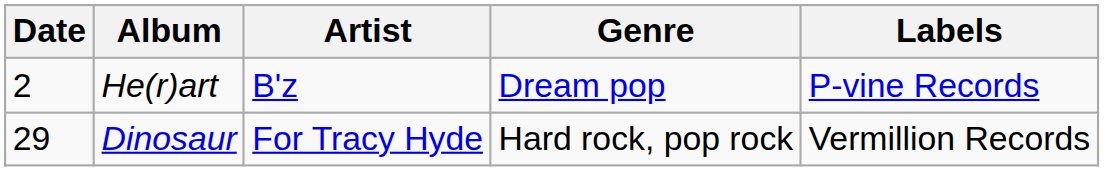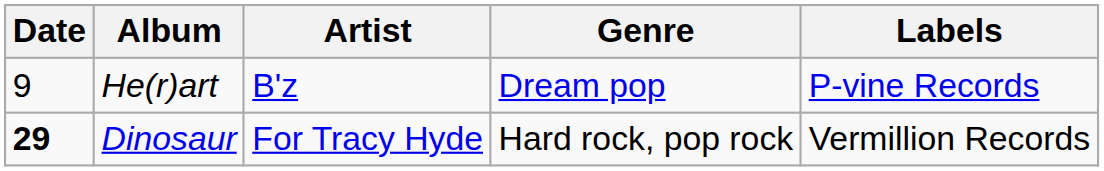 <table class="wikitable">
 <tr>
 <th>Date</th>
 <th>Album</th>
 <th>Artist</th>
 <th>Genre</th>
 <th>Labels</th>
 </tr>
 <tr>
-<td>2</td>
+<td>9</td>
 <td><em>He(r)art</em></td>
 <td><a href='#'>B'z</a></td>
 <td><a href='#'>Dream pop</a></td>
 <td><a href='#'>P-vine Records</a></td>
 </tr>
 <tr>
-<td>29</td>
+<td><strong>29</strong></td>
 <td><em><a href='#'>Dinosaur</a></em></td>
 <td><a href='#'>For Tracy Hyde</a></td>
 <td>Hard rock, pop rock</td>
 <td>Vermillion Records</td>
 </tr>
 </table>
